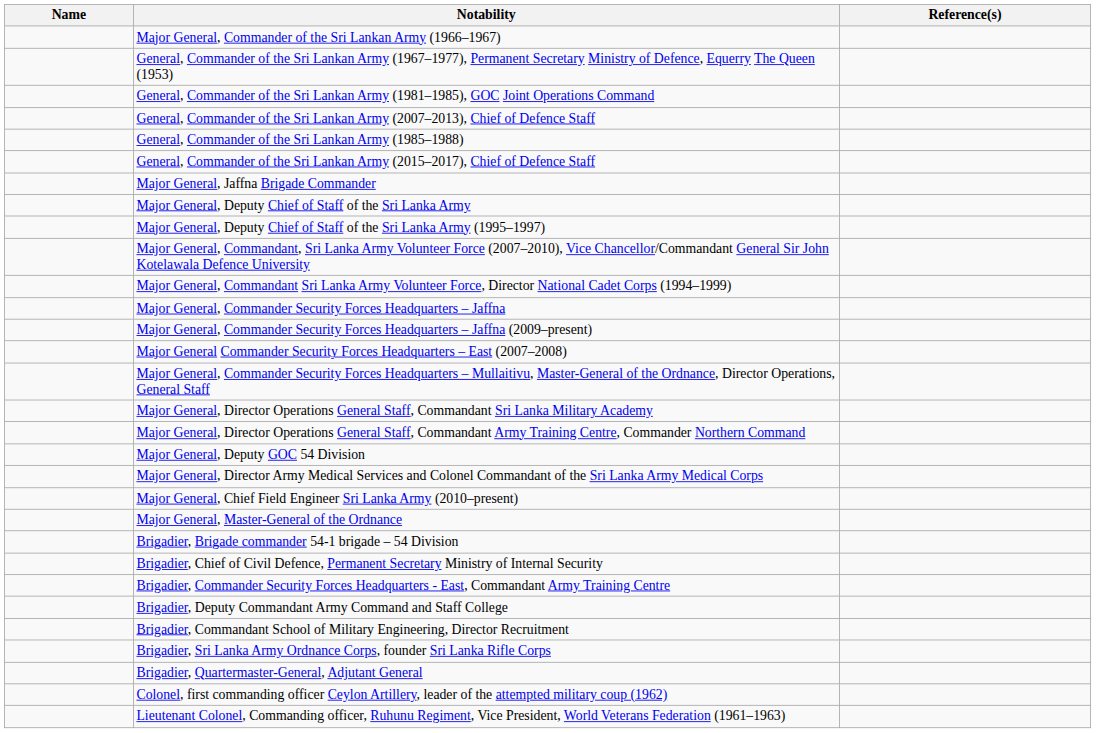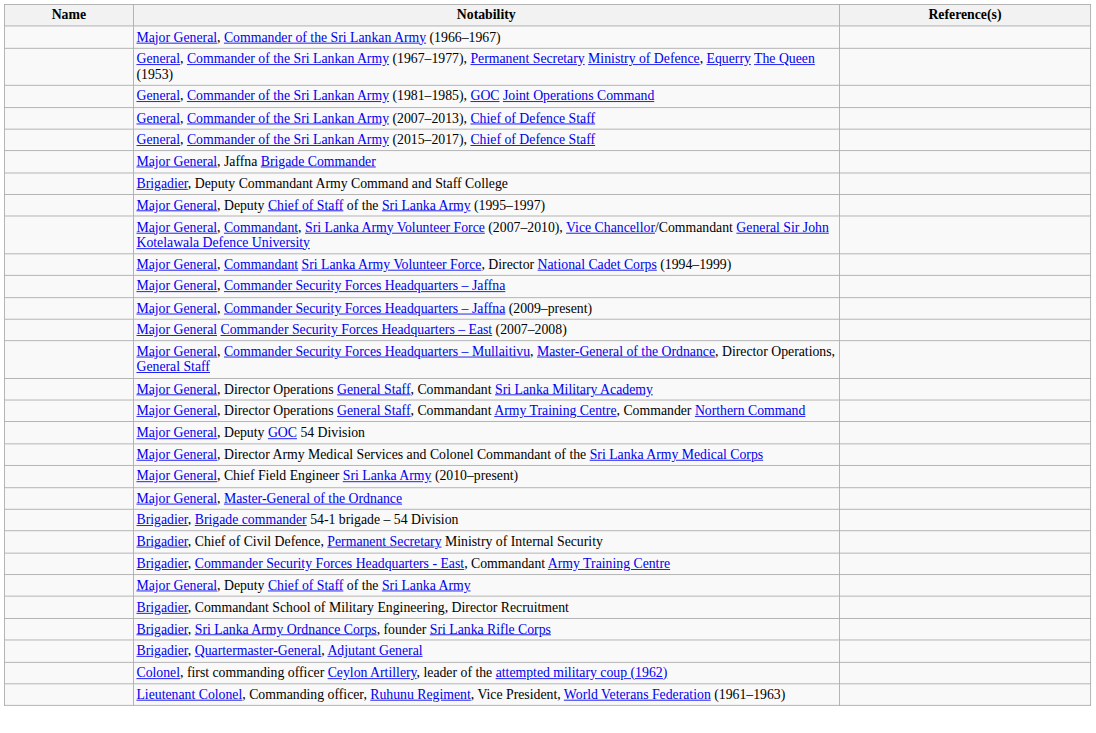 <table class="wikitable sortable" style="width:100%">
 <tr>
 <th style="width:*;">Name</th>
 <th style="width:65%;" class="unsortable">Notability</th>
 <th style="width:*;" class="unsortable">Reference(s)</th>
 </tr>
 <tr>
 <td></td>
 <td><a href='#'>Major General</a>, <a href='#'>Commander of the Sri Lankan Army</a> (1966–1967)</td>
 <td style="text-align:center;"></td>
 </tr>
 <tr>
 <td></td>
 <td><a href='#'>General</a>, <a href='#'>Commander of the Sri Lankan Army</a> (1967–1977), <a href='#'>Permanent Secretary</a> <a href='#'>Ministry of Defence</a>, <a href='#'>Equerry</a> <a href='#'>The Queen</a> (1953)</td>
 <td style="text-align:center;"></td>
 </tr>
 <tr>
 <td></td>
 <td><a href='#'>General</a>, <a href='#'>Commander of the Sri Lankan Army</a> (1981–1985), <a href='#'>GOC</a> <a href='#'>Joint Operations Command</a></td>
 <td style="text-align:center;"></td>
 </tr>
 <tr>
 <td></td>
 <td><a href='#'>General</a>, <a href='#'>Commander of the Sri Lankan Army</a> (2007–2013), <a href='#'>Chief of Defence Staff</a></td>
 <td style="text-align:center;"></td>
 </tr>
 <tr>
 <td></td>
-<td><a href='#'>General</a>, <a href='#'>Commander of the Sri Lankan Army</a> (1985–1988)</td>
-<td style="text-align:center;"></td>
-</tr>
-<tr>
-<td></td>
 <td><a href='#'>General</a>, <a href='#'>Commander of the Sri Lankan Army</a> (2015–2017), <a href='#'>Chief of Defence Staff</a></td>
 <td style="text-align:center;"></td>
 </tr>
 <tr>
 <td> </td>
 <td><a href='#'>Major General</a>, Jaffna <a href='#'>Brigade Commander</a></td>
 <td style="text-align:center;"></td>
 </tr>
 <tr>
 <td></td>
-<td><a href='#'>Major General</a>, Deputy <a href='#'>Chief of Staff</a> of the <a href='#'>Sri Lanka Army</a></td>
+<td><a href='#'>Brigadier</a>, Deputy Commandant Army Command and Staff College</td>
 <td style="text-align:center;"></td>
 </tr>
 <tr>
 <td></td>
 <td><a href='#'>Major General</a>, Deputy <a href='#'>Chief of Staff</a> of the <a href='#'>Sri Lanka Army</a> (1995–1997)</td>
 <td style="text-align:center;"></td>
 </tr>
 <tr>
 <td></td>
 <td><a href='#'>Major General</a>, <a href='#'>Commandant</a>, <a href='#'>Sri Lanka Army Volunteer Force</a> (2007–2010), <a href='#'>Vice Chancellor</a>/Commandant <a href='#'>General Sir John Kotelawala Defence University</a></td>
 <td style="text-align:center;"></td>
 </tr>
 <tr>
 <td></td>
 <td><a href='#'>Major General</a>, <a href='#'>Commandant</a> <a href='#'>Sri Lanka Army Volunteer Force</a>, Director <a href='#'>National Cadet Corps</a> (1994–1999)</td>
 <td style="text-align:center;"></td>
 </tr>
 <tr>
 <td></td>
 <td><a href='#'>Major General</a>, <a href='#'>Commander Security Forces Headquarters – Jaffna</a></td>
 <td style="text-align:center;"></td>
 </tr>
 <tr>
 <td></td>
 <td><a href='#'>Major General</a>, <a href='#'>Commander Security Forces Headquarters – Jaffna</a> (2009–present)</td>
 <td style="text-align:center;"></td>
 </tr>
 <tr>
 <td></td>
 <td><a href='#'>Major General</a> <a href='#'>Commander Security Forces Headquarters – East</a> (2007–2008)</td>
 <td style="text-align:center;"></td>
 </tr>
 <tr>
 <td></td>
 <td><a href='#'>Major General</a>, <a href='#'>Commander Security Forces Headquarters – Mullaitivu</a>, <a href='#'>Master-General of the Ordnance</a>, Director Operations, <a href='#'>General Staff</a></td>
 <td style="text-align:center;"></td>
 </tr>
 <tr>
 <td></td>
 <td><a href='#'>Major General</a>, Director Operations <a href='#'>General Staff</a>, Commandant <a href='#'>Sri Lanka Military Academy</a></td>
 <td style="text-align:center;"></td>
 </tr>
 <tr>
 <td></td>
 <td><a href='#'>Major General</a>, Director Operations <a href='#'>General Staff</a>, Commandant <a href='#'>Army Training Centre</a>, Commander <a href='#'>Northern Command</a></td>
 <td style="text-align:center;"></td>
 </tr>
 <tr>
 <td> </td>
 <td><a href='#'>Major General</a>, Deputy <a href='#'>GOC</a> 54 Division</td>
 <td style="text-align:center;"></td>
 </tr>
 <tr>
 <td></td>
 <td><a href='#'>Major General</a>, Director Army Medical Services and Colonel Commandant of the <a href='#'>Sri Lanka Army Medical Corps</a></td>
 <td style="text-align:center;"></td>
 </tr>
 <tr>
 <td></td>
 <td><a href='#'>Major General</a>, Chief Field Engineer <a href='#'>Sri Lanka Army</a> (2010–present)</td>
 <td style="text-align:center;"></td>
 </tr>
 <tr>
 <td></td>
 <td><a href='#'>Major General</a>, <a href='#'>Master-General of the Ordnance</a></td>
 <td style="text-align:center;"></td>
 </tr>
 <tr>
 <td> </td>
 <td><a href='#'>Brigadier</a>, <a href='#'>Brigade commander</a> 54-1 brigade – 54 Division</td>
 <td style="text-align:center;"></td>
 </tr>
 <tr>
 <td></td>
 <td><a href='#'>Brigadier</a>, Chief of Civil Defence, <a href='#'>Permanent Secretary</a> Ministry of Internal Security</td>
 <td style="text-align:center;"></td>
 </tr>
 <tr>
 <td></td>
 <td><a href='#'>Brigadier</a>, <a href='#'>Commander Security Forces Headquarters - East</a>, Commandant <a href='#'>Army Training Centre</a></td>
 <td style="text-align:center;"></td>
 </tr>
 <tr>
 <td></td>
-<td><a href='#'>Brigadier</a>, Deputy Commandant Army Command and Staff College</td>
+<td><a href='#'>Major General</a>, Deputy <a href='#'>Chief of Staff</a> of the <a href='#'>Sri Lanka Army</a></td>
 <td style="text-align:center;"></td>
 </tr>
 <tr>
 <td></td>
 <td><a href='#'>Brigadier</a>, Commandant School of Military Engineering, Director Recruitment</td>
 <td style="text-align:center;"></td>
 </tr>
 <tr>
 <td></td>
 <td><a href='#'>Brigadier</a>, <a href='#'>Sri Lanka Army Ordnance Corps</a>, founder <a href='#'>Sri Lanka Rifle Corps</a></td>
 <td style="text-align:center;"></td>
 </tr>
 <tr>
 <td></td>
 <td><a href='#'>Brigadier</a>, <a href='#'>Quartermaster-General</a>, <a href='#'>Adjutant General</a></td>
 <td style="text-align:center;"></td>
 </tr>
 <tr>
 <td></td>
 <td><a href='#'>Colonel</a>, first commanding officer <a href='#'>Ceylon Artillery</a>, leader of the <a href='#'>attempted military coup (1962)</a></td>
 <td style="text-align:center;"></td>
 </tr>
 <tr>
 <td></td>
 <td><a href='#'>Lieutenant Colonel</a>, Commanding officer, <a href='#'>Ruhunu Regiment</a>, Vice President, <a href='#'>World Veterans Federation</a> (1961–1963)</td>
 <td style="text-align:center;"></td>
 </tr>
 </table>
